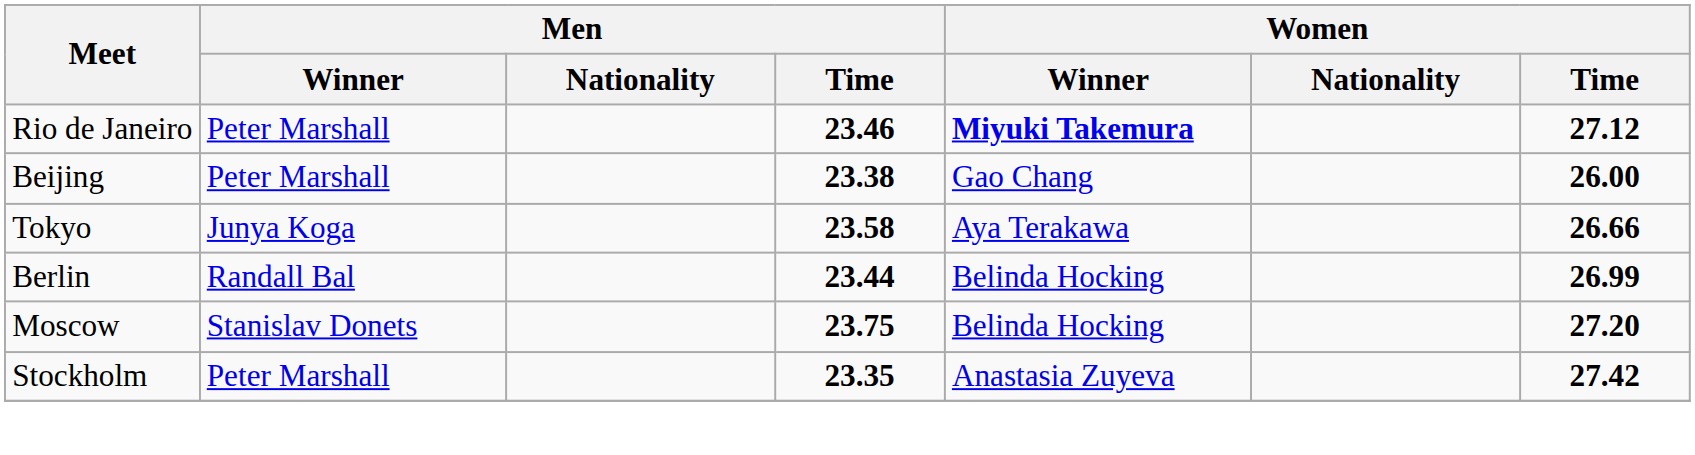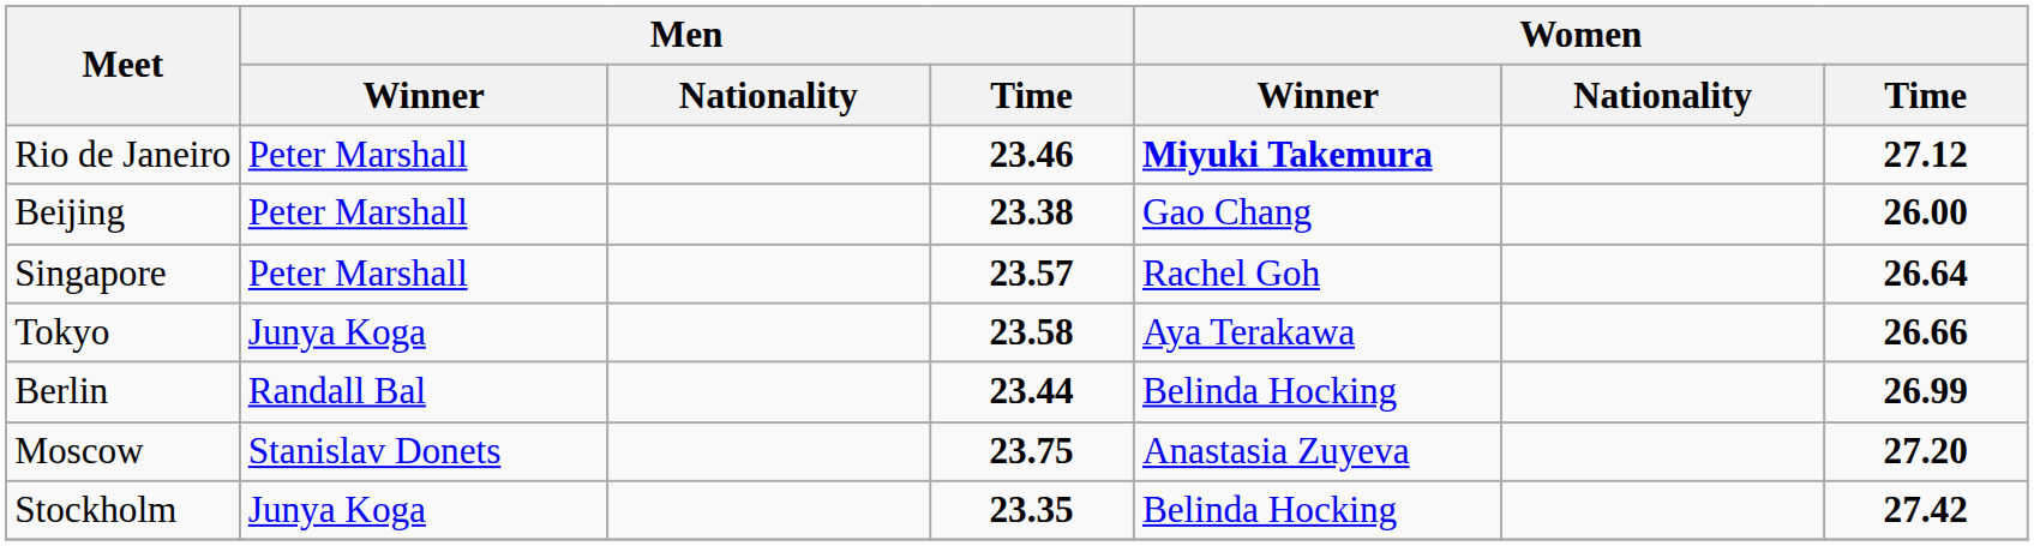 <table class="wikitable">
 <tr>
 <th rowspan="2">Meet</th>
 <th colspan="3">Men</th>
 <th colspan="3">Women</th>
 </tr>
 <tr>
 <th width=150>Winner</th>
 <th width=130>Nationality</th>
 <th width=80>Time</th>
 <th width=150>Winner</th>
 <th width=130>Nationality</th>
 <th width=80>Time</th>
 </tr>
 <tr>
 <td>Rio de Janeiro</td>
 <td><a href='#'>Peter Marshall</a></td>
 <td></td>
 <td align=center><strong>23.46</strong></td>
 <td><strong><a href='#'>Miyuki Takemura</a></strong></td>
 <td></td>
 <td align=center><strong>27.12</strong></td>
 </tr>
 <tr>
 <td>Beijing</td>
 <td><a href='#'>Peter Marshall</a></td>
 <td></td>
 <td align=center><strong>23.38</strong></td>
 <td><a href='#'>Gao Chang</a></td>
 <td></td>
 <td align=center><strong>26.00</strong></td>
 </tr>
 <tr>
+<td>Singapore</td>
+<td><a href='#'>Peter Marshall</a></td>
+<td></td>
+<td align=center><strong>23.57</strong></td>
+<td><a href='#'>Rachel Goh</a></td>
+<td></td>
+<td align=center><strong>26.64</strong></td>
+</tr>
+<tr>
 <td>Tokyo</td>
 <td><a href='#'>Junya Koga</a></td>
 <td></td>
 <td align=center><strong>23.58</strong></td>
 <td><a href='#'>Aya Terakawa</a></td>
 <td></td>
 <td align=center><strong>26.66</strong></td>
 </tr>
 <tr>
 <td>Berlin</td>
 <td><a href='#'>Randall Bal</a></td>
 <td></td>
 <td align=center><strong>23.44</strong></td>
 <td><a href='#'>Belinda Hocking</a></td>
 <td></td>
 <td align=center><strong>26.99</strong></td>
 </tr>
 <tr>
 <td>Moscow</td>
 <td><a href='#'>Stanislav Donets</a></td>
 <td></td>
 <td align=center><strong>23.75</strong></td>
-<td><a href='#'>Belinda Hocking</a></td>
+<td><a href='#'>Anastasia Zuyeva</a></td>
 <td></td>
 <td align=center><strong>27.20</strong></td>
 </tr>
 <tr>
 <td>Stockholm</td>
-<td><a href='#'>Peter Marshall</a></td>
+<td><a href='#'>Junya Koga</a></td>
 <td></td>
 <td align=center><strong>23.35</strong></td>
-<td><a href='#'>Anastasia Zuyeva</a></td>
+<td><a href='#'>Belinda Hocking</a></td>
 <td></td>
 <td align=center><strong>27.42</strong></td>
 </tr>
 <tr>
 </tr>
 </table>
